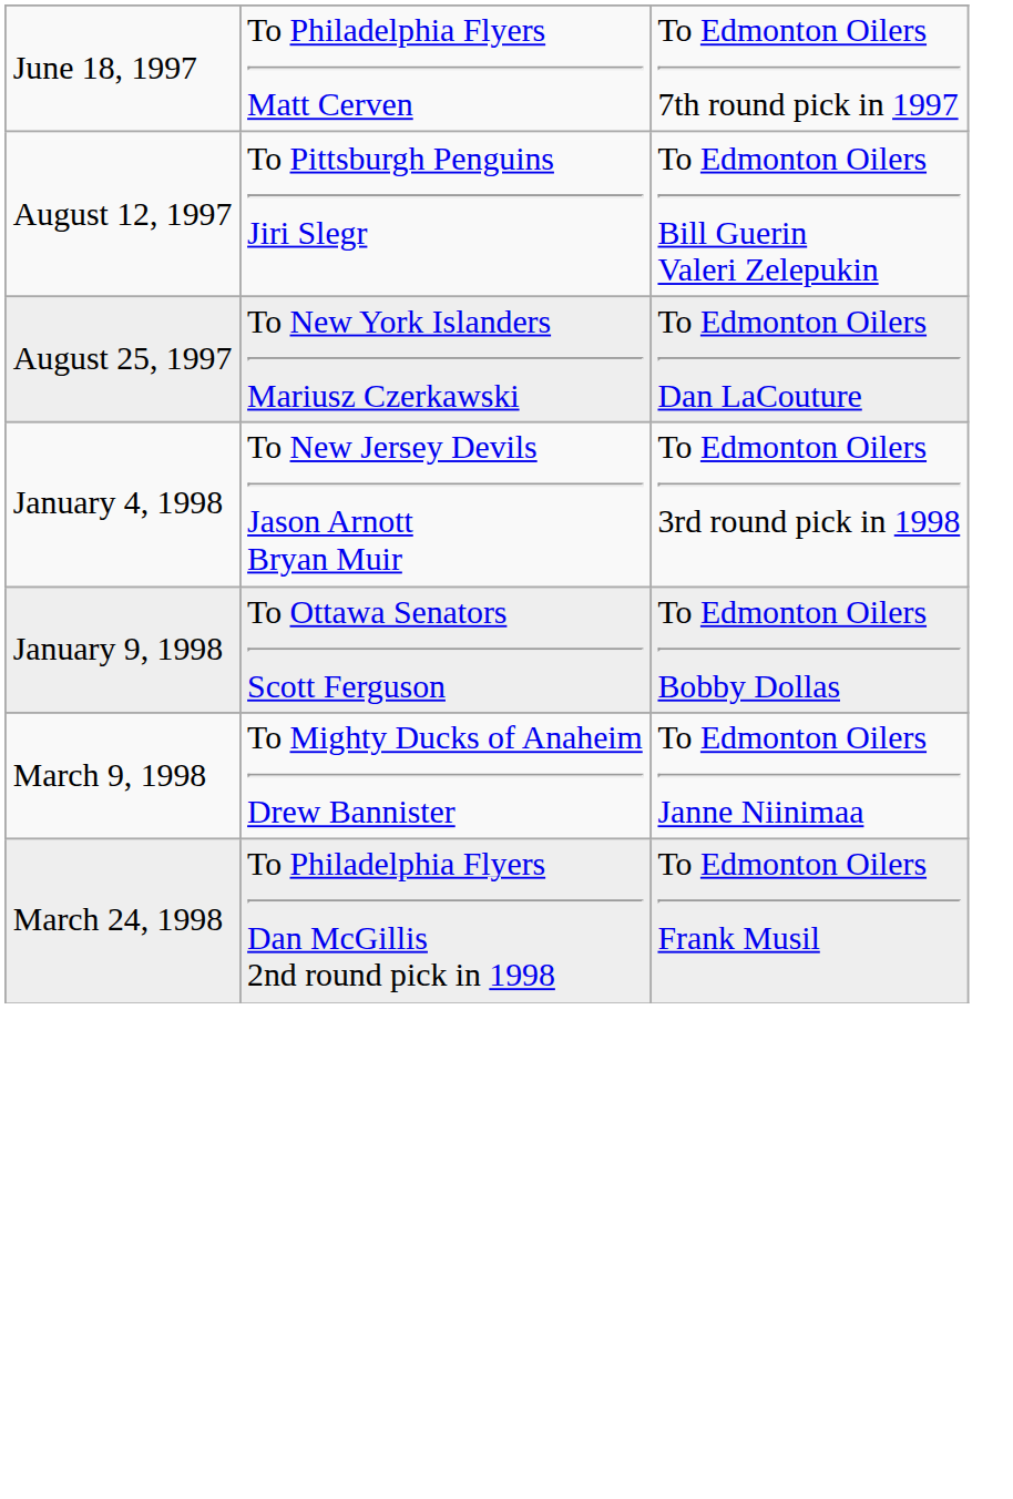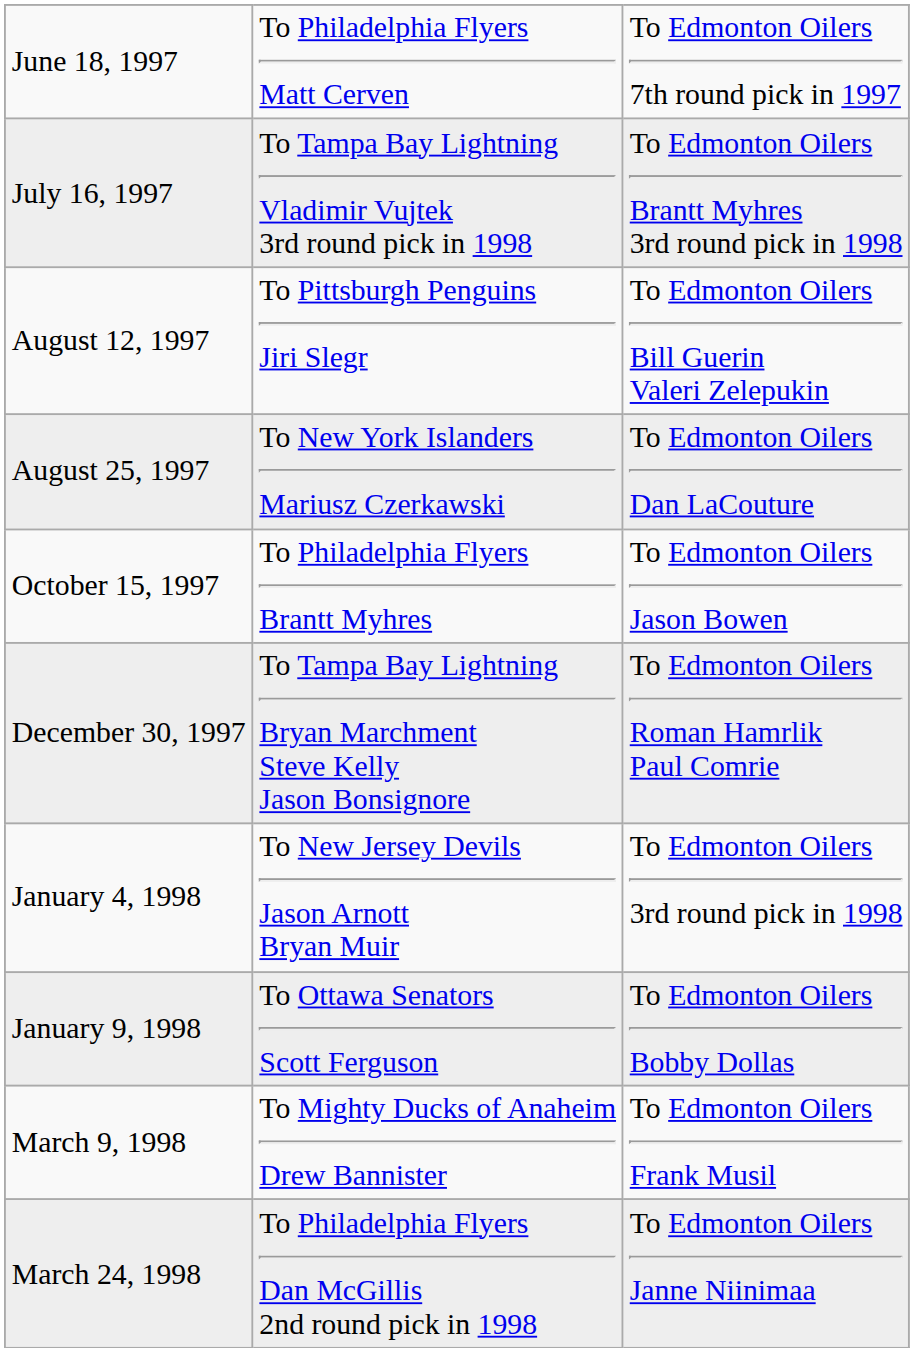 <table class="wikitable">
 <tr>
 <td>June 18, 1997</td>
 <td valign="top">To <a href='#'>Philadelphia Flyers</a><hr><a href='#'>Matt Cerven</a></td>
 <td valign="top">To <a href='#'>Edmonton Oilers</a><hr>7th round pick in <a href='#'>1997</a></td>
+</tr>
+<tr style="background:#eee;">
+<td>July 16, 1997</td>
+<td valign="top">To <a href='#'>Tampa Bay Lightning</a><hr><a href='#'>Vladimir Vujtek</a><br>3rd round pick in <a href='#'>1998</a></td>
+<td valign="top">To <a href='#'>Edmonton Oilers</a><hr><a href='#'>Brantt Myhres</a><br>3rd round pick in <a href='#'>1998</a></td>
 </tr>
 <tr>
 <td>August 12, 1997</td>
 <td valign="top">To <a href='#'>Pittsburgh Penguins</a><hr><a href='#'>Jiri Slegr</a></td>
 <td valign="top">To <a href='#'>Edmonton Oilers</a><hr><a href='#'>Bill Guerin</a><br><a href='#'>Valeri Zelepukin</a></td>
 </tr>
 <tr style="background:#eee;">
 <td>August 25, 1997</td>
 <td valign="top">To <a href='#'>New York Islanders</a><hr><a href='#'>Mariusz Czerkawski</a></td>
 <td valign="top">To <a href='#'>Edmonton Oilers</a><hr><a href='#'>Dan LaCouture</a></td>
+</tr>
+<tr>
+<td>October 15, 1997</td>
+<td valign="top">To <a href='#'>Philadelphia Flyers</a><hr><a href='#'>Brantt Myhres</a></td>
+<td valign="top">To <a href='#'>Edmonton Oilers</a><hr><a href='#'>Jason Bowen</a></td>
+</tr>
+<tr style="background:#eee;">
+<td>December 30, 1997</td>
+<td valign="top">To <a href='#'>Tampa Bay Lightning</a><hr><a href='#'>Bryan Marchment</a><br><a href='#'>Steve Kelly</a><br><a href='#'>Jason Bonsignore</a></td>
+<td valign="top">To <a href='#'>Edmonton Oilers</a><hr><a href='#'>Roman Hamrlik</a><br><a href='#'>Paul Comrie</a></td>
 </tr>
 <tr>
 <td>January 4, 1998</td>
 <td valign="top">To <a href='#'>New Jersey Devils</a><hr><a href='#'>Jason Arnott</a><br><a href='#'>Bryan Muir</a></td>
 <td valign="top">To <a href='#'>Edmonton Oilers</a><hr>3rd round pick in <a href='#'>1998</a></td>
 </tr>
 <tr style="background:#eee;">
 <td>January 9, 1998</td>
 <td valign="top">To <a href='#'>Ottawa Senators</a><hr><a href='#'>Scott Ferguson</a></td>
 <td valign="top">To <a href='#'>Edmonton Oilers</a><hr><a href='#'>Bobby Dollas</a></td>
 </tr>
 <tr>
 <td>March 9, 1998</td>
 <td valign="top">To <a href='#'>Mighty Ducks of Anaheim</a><hr><a href='#'>Drew Bannister</a></td>
-<td valign="top">To <a href='#'>Edmonton Oilers</a><hr><a href='#'>Janne Niinimaa</a></td>
+<td valign="top">To <a href='#'>Edmonton Oilers</a><hr><a href='#'>Frank Musil</a></td>
 </tr>
 <tr style="background:#eee;">
 <td>March 24, 1998</td>
 <td valign="top">To <a href='#'>Philadelphia Flyers</a><hr><a href='#'>Dan McGillis</a><br>2nd round pick in <a href='#'>1998</a></td>
-<td valign="top">To <a href='#'>Edmonton Oilers</a><hr><a href='#'>Frank Musil</a></td>
+<td valign="top">To <a href='#'>Edmonton Oilers</a><hr><a href='#'>Janne Niinimaa</a></td>
 </tr>
 </table>
